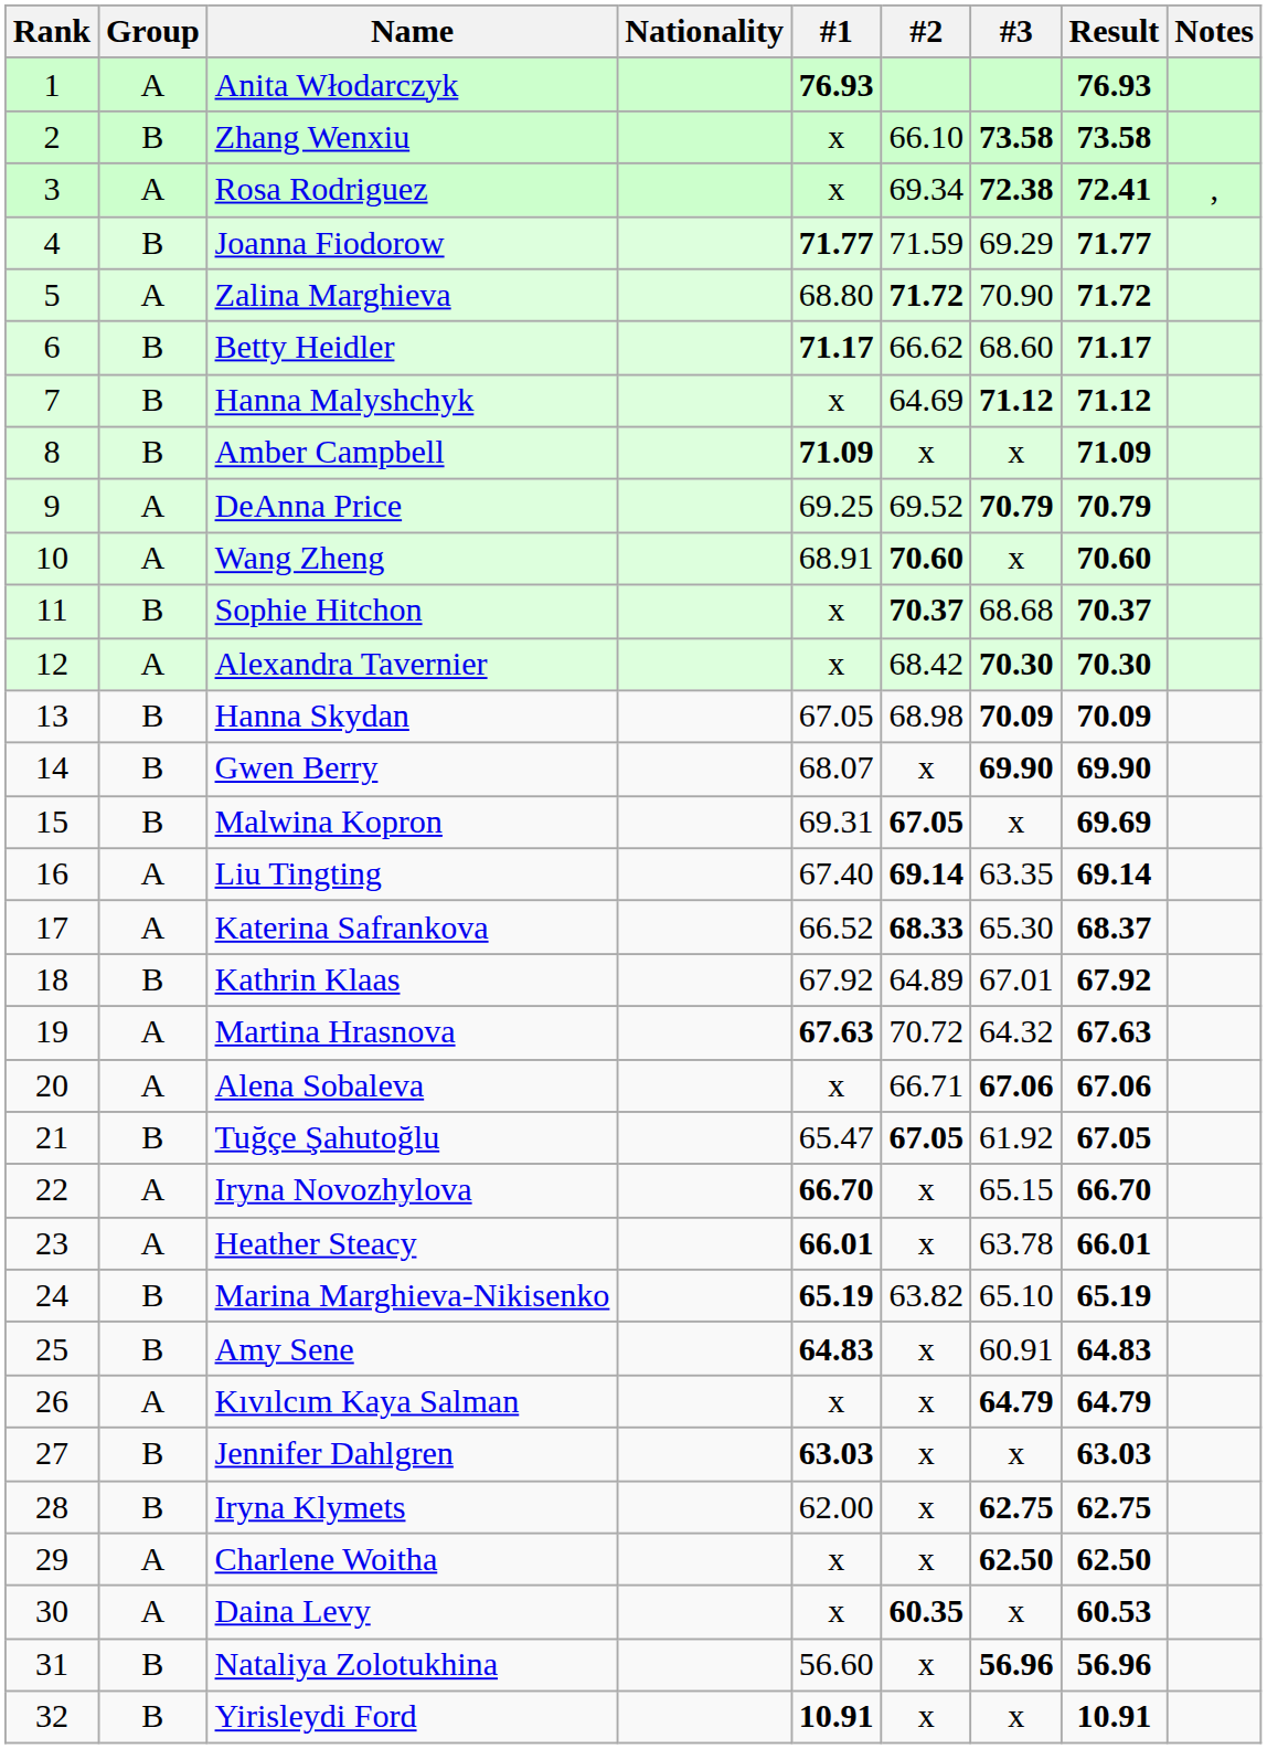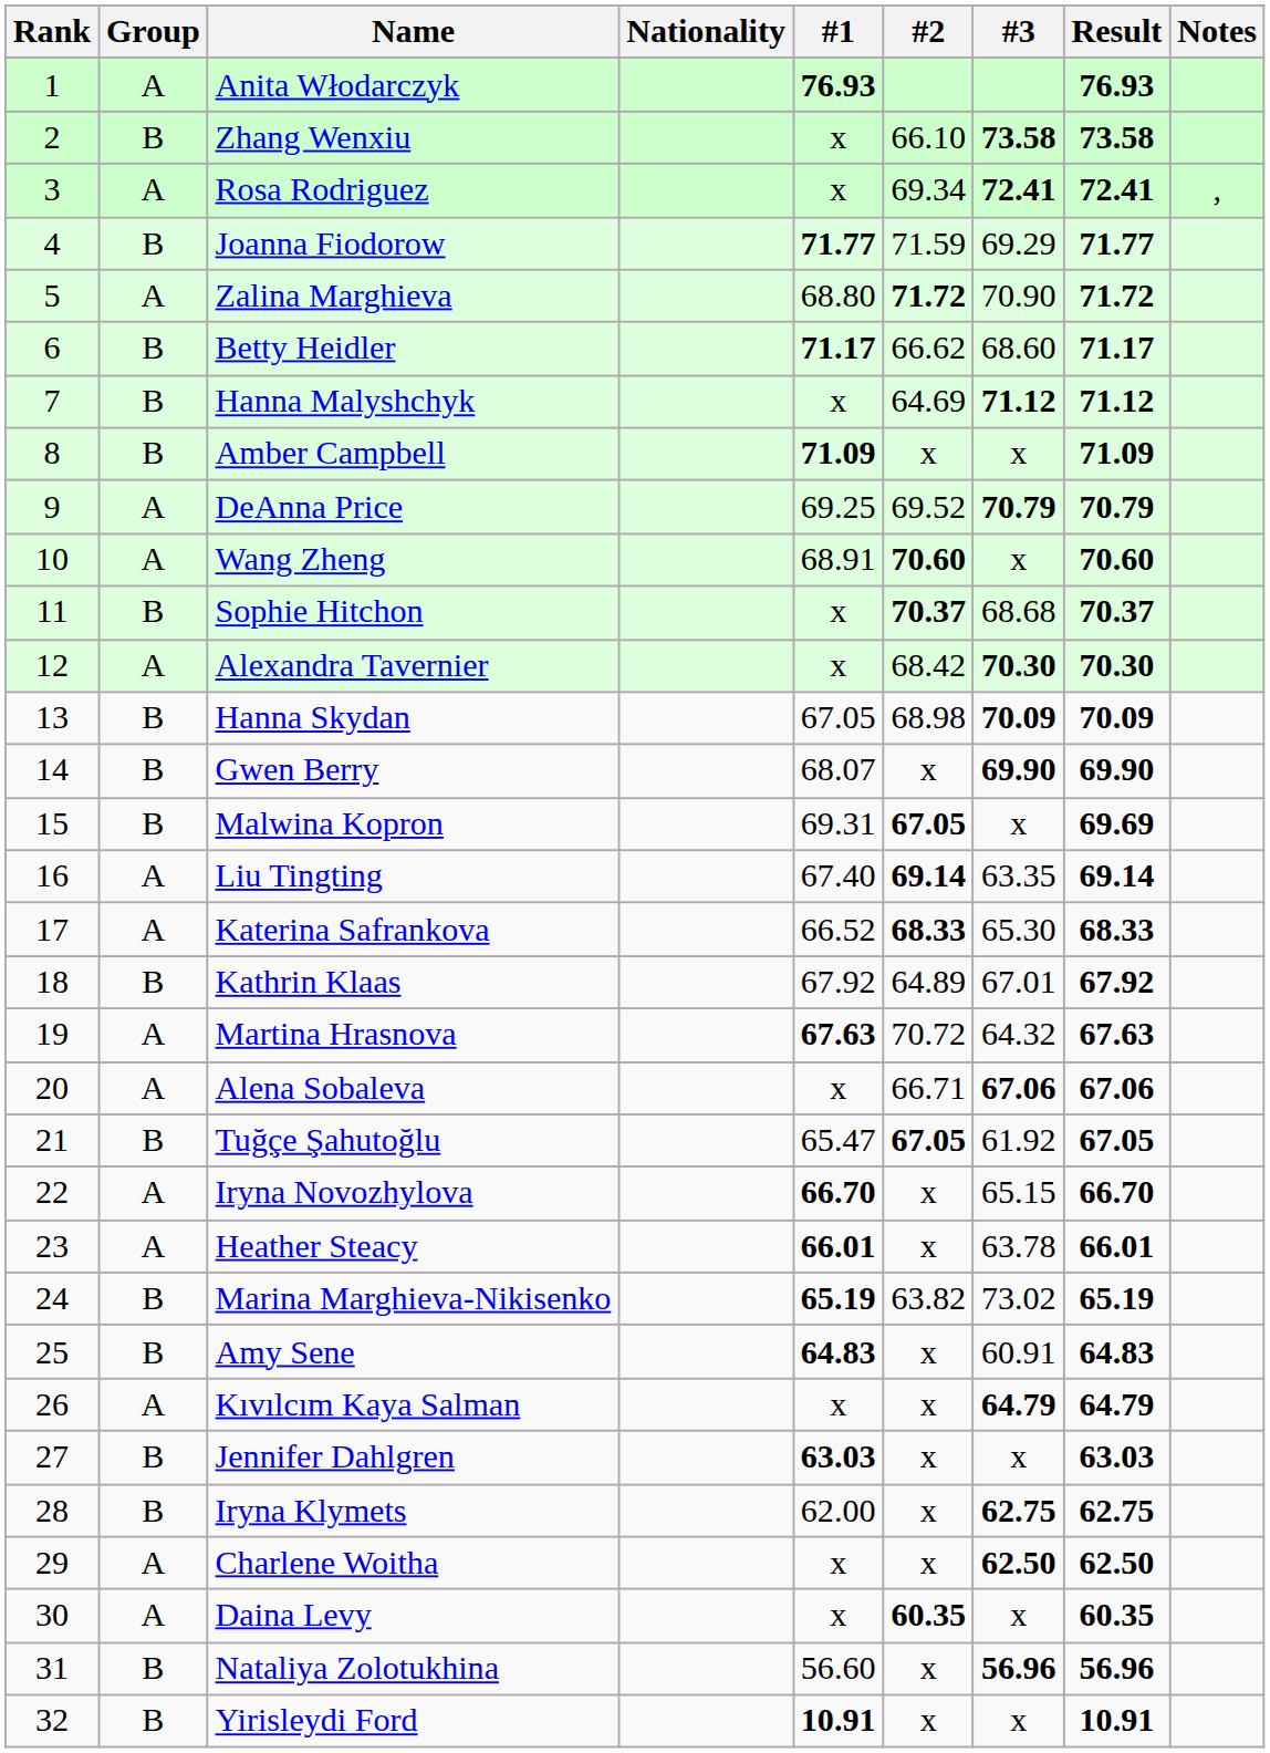 <table class="wikitable sortable" style="text-align:center">
 <tr>
 <th>Rank</th>
 <th>Group</th>
 <th>Name</th>
 <th>Nationality</th>
 <th>#1</th>
 <th>#2</th>
 <th>#3</th>
 <th>Result</th>
 <th class="unsortable">Notes</th>
 </tr>
 <tr bgcolor=ccffcc>
 <td>1</td>
 <td>A</td>
 <td align="left"><a href='#'>Anita Włodarczyk</a></td>
 <td align="left"></td>
 <td><strong>76.93</strong></td>
 <td></td>
 <td></td>
 <td><strong>76.93</strong></td>
 <td></td>
 </tr>
 <tr bgcolor=ccffcc>
 <td>2</td>
 <td>B</td>
 <td align="left"><a href='#'>Zhang Wenxiu</a></td>
 <td align="left"></td>
 <td>x</td>
 <td>66.10</td>
 <td><strong>73.58</strong></td>
 <td><strong>73.58</strong></td>
 <td></td>
 </tr>
 <tr bgcolor=ccffcc>
 <td>3</td>
 <td>A</td>
 <td align="left"><a href='#'>Rosa Rodriguez</a></td>
 <td align="left"></td>
 <td>x</td>
 <td>69.34</td>
-<td><strong>72.38</strong></td>
+<td><strong>72.41</strong></td>
 <td><strong>72.41</strong></td>
 <td>, </td>
 </tr>
 <tr bgcolor=ddffdd>
 <td>4</td>
 <td>B</td>
 <td align="left"><a href='#'>Joanna Fiodorow</a></td>
 <td align="left"></td>
 <td><strong>71.77</strong></td>
 <td>71.59</td>
 <td>69.29</td>
 <td><strong>71.77</strong></td>
 <td></td>
 </tr>
 <tr bgcolor=ddffdd>
 <td>5</td>
 <td>A</td>
 <td align="left"><a href='#'>Zalina Marghieva</a></td>
 <td align="left"></td>
 <td>68.80</td>
 <td><strong>71.72</strong></td>
 <td>70.90</td>
 <td><strong>71.72</strong></td>
 <td></td>
 </tr>
 <tr bgcolor=ddffdd>
 <td>6</td>
 <td>B</td>
 <td align="left"><a href='#'>Betty Heidler</a></td>
 <td align="left"></td>
 <td><strong>71.17</strong></td>
 <td>66.62</td>
 <td>68.60</td>
 <td><strong>71.17</strong></td>
 <td></td>
 </tr>
 <tr bgcolor=ddffdd>
 <td>7</td>
 <td>B</td>
 <td align="left"><a href='#'>Hanna Malyshchyk</a></td>
 <td align="left"></td>
 <td>x</td>
 <td>64.69</td>
 <td><strong>71.12</strong></td>
 <td><strong>71.12</strong></td>
 <td></td>
 </tr>
 <tr bgcolor=ddffdd>
 <td>8</td>
 <td>B</td>
 <td align="left"><a href='#'>Amber Campbell</a></td>
 <td align="left"></td>
 <td><strong>71.09</strong></td>
 <td>x</td>
 <td>x</td>
 <td><strong>71.09</strong></td>
 <td></td>
 </tr>
 <tr bgcolor=ddffdd>
 <td>9</td>
 <td>A</td>
 <td align="left"><a href='#'>DeAnna Price</a></td>
 <td align="left"></td>
 <td>69.25</td>
 <td>69.52</td>
 <td><strong>70.79</strong></td>
 <td><strong>70.79</strong></td>
 <td></td>
 </tr>
 <tr bgcolor=ddffdd>
 <td>10</td>
 <td>A</td>
 <td align="left"><a href='#'>Wang Zheng</a></td>
 <td align="left"></td>
 <td>68.91</td>
 <td><strong>70.60</strong></td>
 <td>x</td>
 <td><strong>70.60</strong></td>
 <td></td>
 </tr>
 <tr bgcolor=ddffdd>
 <td>11</td>
 <td>B</td>
 <td align="left"><a href='#'>Sophie Hitchon</a></td>
 <td align="left"></td>
 <td>x</td>
 <td><strong>70.37</strong></td>
 <td>68.68</td>
 <td><strong>70.37</strong></td>
 <td></td>
 </tr>
 <tr bgcolor=ddffdd>
 <td>12</td>
 <td>A</td>
 <td align="left"><a href='#'>Alexandra Tavernier</a></td>
 <td align="left"></td>
 <td>x</td>
 <td>68.42</td>
 <td><strong>70.30</strong></td>
 <td><strong>70.30</strong></td>
 <td></td>
 </tr>
 <tr>
 <td>13</td>
 <td>B</td>
 <td align="left"><a href='#'>Hanna Skydan</a></td>
 <td align="left"></td>
 <td>67.05</td>
 <td>68.98</td>
 <td><strong>70.09</strong></td>
 <td><strong>70.09</strong></td>
 <td></td>
 </tr>
 <tr>
 <td>14</td>
 <td>B</td>
 <td align="left"><a href='#'>Gwen Berry</a></td>
 <td align="left"></td>
 <td>68.07</td>
 <td>x</td>
 <td><strong>69.90</strong></td>
 <td><strong>69.90</strong></td>
 <td></td>
 </tr>
 <tr>
 <td>15</td>
 <td>B</td>
 <td align="left"><a href='#'>Malwina Kopron</a></td>
 <td align="left"></td>
 <td>69.31</td>
 <td><strong>67.05</strong></td>
 <td>x</td>
 <td><strong>69.69</strong></td>
 <td></td>
 </tr>
 <tr>
 <td>16</td>
 <td>A</td>
 <td align="left"><a href='#'>Liu Tingting</a></td>
 <td align="left"></td>
 <td>67.40</td>
 <td><strong>69.14</strong></td>
 <td>63.35</td>
 <td><strong>69.14</strong></td>
 <td></td>
 </tr>
 <tr>
 <td>17</td>
 <td>A</td>
 <td align="left"><a href='#'>Katerina Safrankova</a></td>
 <td align="left"></td>
 <td>66.52</td>
 <td><strong>68.33</strong></td>
 <td>65.30</td>
-<td><strong>68.37</strong></td>
+<td><strong>68.33</strong></td>
 <td></td>
 </tr>
 <tr>
 <td>18</td>
 <td>B</td>
 <td align="left"><a href='#'>Kathrin Klaas</a></td>
 <td align="left"></td>
 <td>67.92</td>
 <td>64.89</td>
 <td>67.01</td>
 <td><strong>67.92</strong></td>
 <td></td>
 </tr>
 <tr>
 <td>19</td>
 <td>A</td>
 <td align="left"><a href='#'>Martina Hrasnova</a></td>
 <td align="left"></td>
 <td><strong>67.63</strong></td>
 <td>70.72</td>
 <td>64.32</td>
 <td><strong>67.63</strong></td>
 <td></td>
 </tr>
 <tr>
 <td>20</td>
 <td>A</td>
 <td align="left"><a href='#'>Alena Sobaleva</a></td>
 <td align="left"></td>
 <td>x</td>
 <td>66.71</td>
 <td><strong>67.06</strong></td>
 <td><strong>67.06</strong></td>
 <td></td>
 </tr>
 <tr>
 <td>21</td>
 <td>B</td>
 <td align="left"><a href='#'>Tuğçe Şahutoğlu</a></td>
 <td align="left"></td>
 <td>65.47</td>
 <td><strong>67.05</strong></td>
 <td>61.92</td>
 <td><strong>67.05</strong></td>
 <td></td>
 </tr>
 <tr>
 <td>22</td>
 <td>A</td>
 <td align="left"><a href='#'>Iryna Novozhylova</a></td>
 <td align="left"></td>
 <td><strong>66.70</strong></td>
 <td>x</td>
 <td>65.15</td>
 <td><strong>66.70</strong></td>
 <td></td>
 </tr>
 <tr>
 <td>23</td>
 <td>A</td>
 <td align="left"><a href='#'>Heather Steacy</a></td>
 <td align="left"></td>
 <td><strong>66.01</strong></td>
 <td>x</td>
 <td>63.78</td>
 <td><strong>66.01</strong></td>
 <td></td>
 </tr>
 <tr>
 <td>24</td>
 <td>B</td>
 <td align="left"><a href='#'>Marina Marghieva-Nikisenko</a></td>
 <td align="left"></td>
 <td><strong>65.19</strong></td>
 <td>63.82</td>
-<td>65.10</td>
+<td>73.02</td>
 <td><strong>65.19</strong></td>
 <td></td>
 </tr>
 <tr>
 <td>25</td>
 <td>B</td>
 <td align="left"><a href='#'>Amy Sene</a></td>
 <td align="left"></td>
 <td><strong>64.83</strong></td>
 <td>x</td>
 <td>60.91</td>
 <td><strong>64.83</strong></td>
 <td></td>
 </tr>
 <tr>
 <td>26</td>
 <td>A</td>
 <td align="left"><a href='#'>Kıvılcım Kaya Salman</a></td>
 <td align="left"></td>
 <td>x</td>
 <td>x</td>
 <td><strong>64.79</strong></td>
 <td><strong>64.79</strong></td>
 <td></td>
 </tr>
 <tr>
 <td>27</td>
 <td>B</td>
 <td align="left"><a href='#'>Jennifer Dahlgren</a></td>
 <td align="left"></td>
 <td><strong>63.03</strong></td>
 <td>x</td>
 <td>x</td>
 <td><strong>63.03</strong></td>
 <td></td>
 </tr>
 <tr>
 <td>28</td>
 <td>B</td>
 <td align="left"><a href='#'>Iryna Klymets</a></td>
 <td align="left"></td>
 <td>62.00</td>
 <td>x</td>
 <td><strong>62.75</strong></td>
 <td><strong>62.75</strong></td>
 <td></td>
 </tr>
 <tr>
 <td>29</td>
 <td>A</td>
 <td align="left"><a href='#'>Charlene Woitha</a></td>
 <td align="left"></td>
 <td>x</td>
 <td>x</td>
 <td><strong>62.50</strong></td>
 <td><strong>62.50</strong></td>
 <td></td>
 </tr>
 <tr>
 <td>30</td>
 <td>A</td>
 <td align="left"><a href='#'>Daina Levy</a></td>
 <td align="left"></td>
 <td>x</td>
 <td><strong>60.35</strong></td>
 <td>x</td>
-<td><strong>60.53</strong></td>
+<td><strong>60.35</strong></td>
 <td></td>
 </tr>
 <tr>
 <td>31</td>
 <td>B</td>
 <td align="left"><a href='#'>Nataliya Zolotukhina</a></td>
 <td align="left"></td>
 <td>56.60</td>
 <td>x</td>
 <td><strong>56.96</strong></td>
 <td><strong>56.96</strong></td>
 <td></td>
 </tr>
 <tr>
 <td>32</td>
 <td>B</td>
 <td align="left"><a href='#'>Yirisleydi Ford</a></td>
 <td align="left"></td>
 <td><strong>10.91</strong></td>
 <td>x</td>
 <td>x</td>
 <td><strong>10.91</strong></td>
 <td></td>
 </tr>
 </table>
